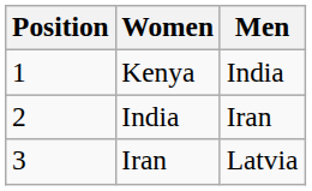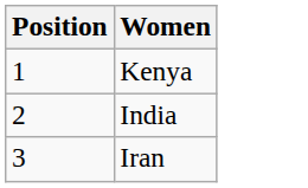 <table class="wikitable">
 <tr>
 <th>Position</th>
 <th>Women</th>
-<th>Men</th>
 </tr>
 <tr>
 <td>1</td>
 <td>Kenya</td>
-<td>India</td>
 </tr>
 <tr>
 <td>2</td>
 <td>India</td>
-<td>Iran</td>
 </tr>
 <tr>
 <td>3</td>
 <td>Iran</td>
-<td>Latvia</td>
 </tr>
 </table>
